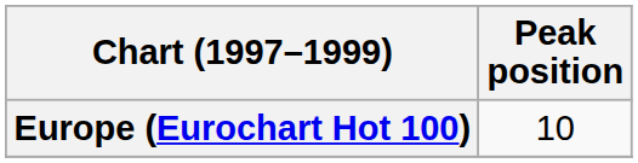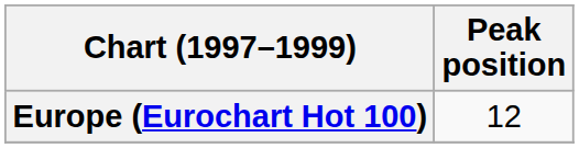 <table class="wikitable sortable plainrowheaders" style="text-align:center">
 <tr>
 <th scope="col">Chart (1997–1999)</th>
 <th scope="col">Peak<br>position</th>
 </tr>
 <tr>
 <th scope="row">Europe (<a href='#'>Eurochart Hot 100</a>)</th>
-<td>10</td>
+<td>12</td>
 </tr>
 <tr>
 </tr>
 <tr>
 </tr>
 <tr>
 </tr>
 <tr>
 </tr>
 <tr>
 </tr>
 </table>
